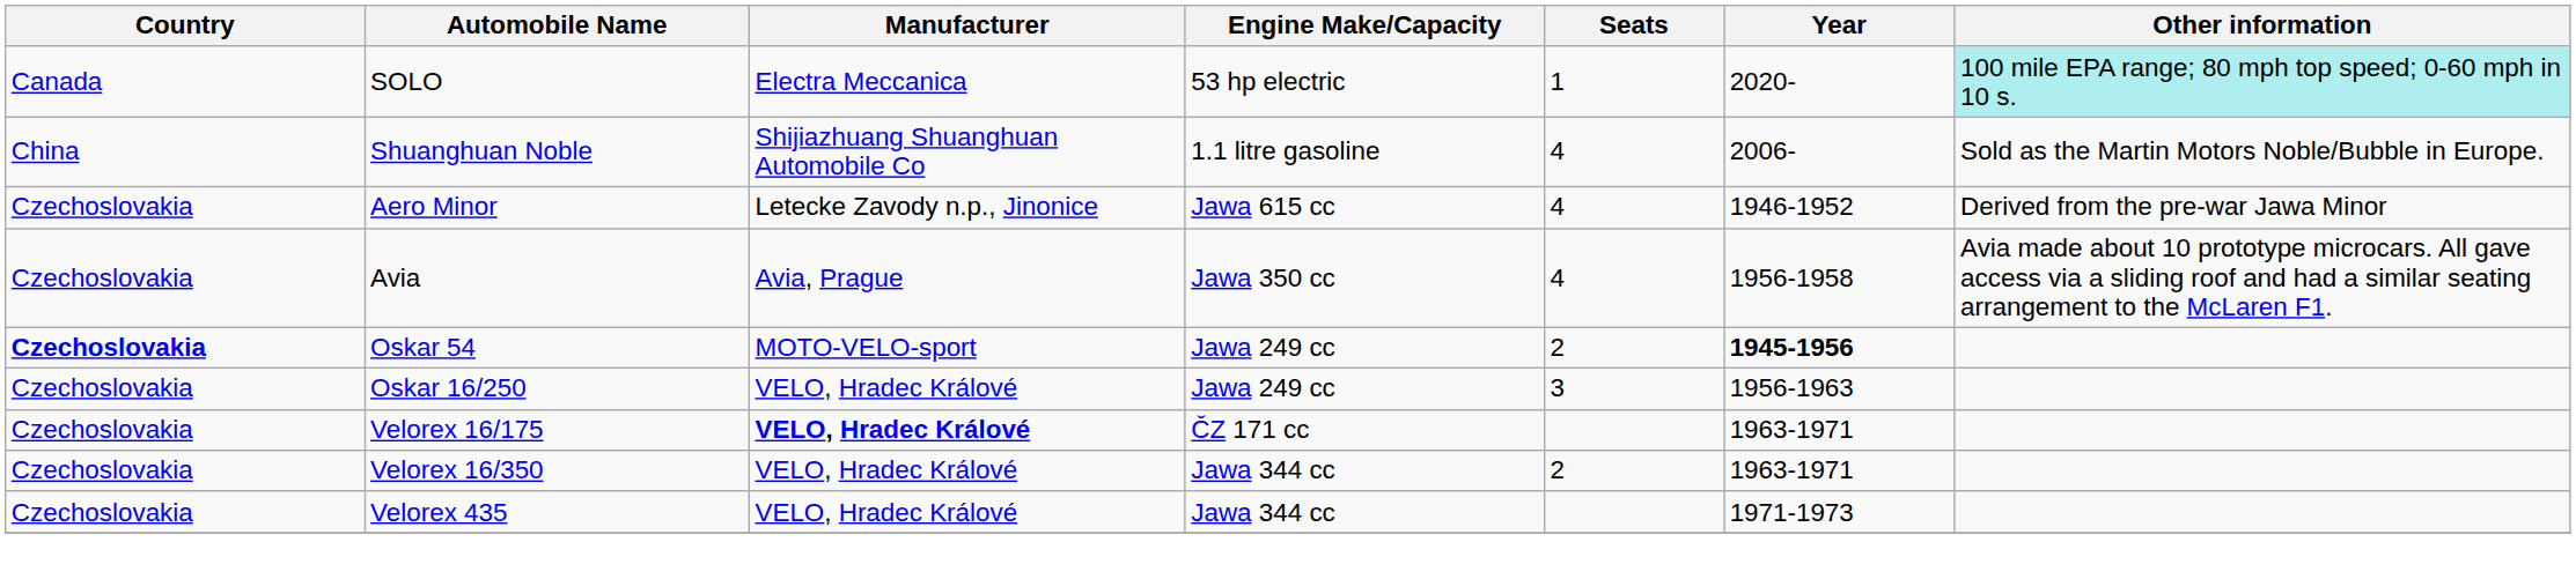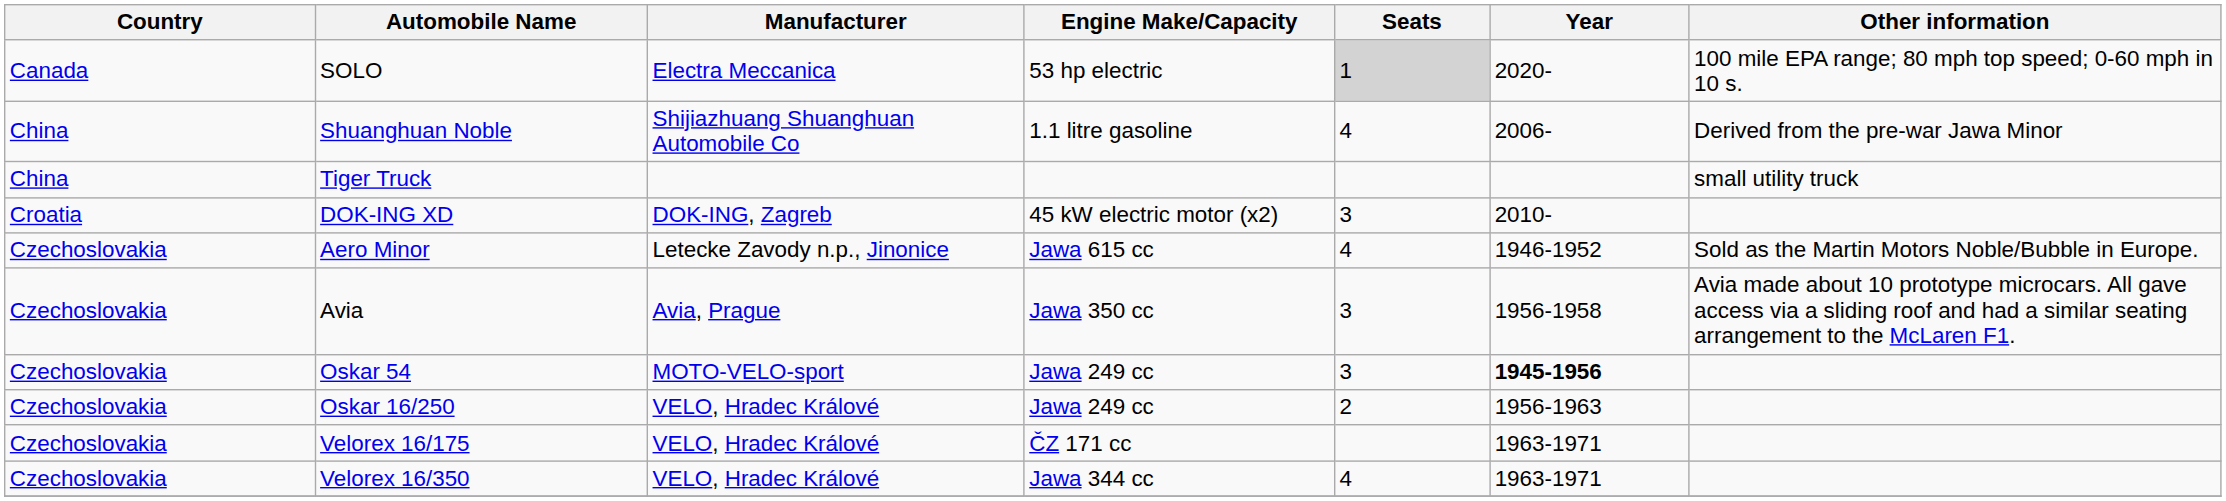 <table class="wikitable sortable"  width="100%">
 <tr>
 <th width="14%">Country</th>
 <th width="15%">Automobile Name</th>
 <th width="17%">Manufacturer</th>
 <th width="14%">Engine Make/Capacity</th>
 <th width="7%">Seats</th>
 <th width="9%">Year</th>
 <th width="24%">Other information</th>
 </tr>
 <tr>
 <td><a href='#'>Canada</a></td>
 <td>SOLO</td>
 <td><a href='#'>Electra Meccanica</a></td>
 <td>53 hp electric</td>
-<td>1</td>
+<td style="background: lightgrey;">1</td>
 <td>2020-</td>
-<td style="background: paleturquoise;">100 mile EPA range; 80 mph top speed; 0-60 mph in 10 s.</td>
+<td>100 mile EPA range; 80 mph top speed; 0-60 mph in 10 s.</td>
 </tr>
 <tr>
 <td><a href='#'>China</a></td>
 <td><a href='#'>Shuanghuan Noble</a></td>
 <td><a href='#'>Shijiazhuang Shuanghuan Automobile Co</a></td>
 <td>1.1 litre gasoline</td>
 <td>4</td>
 <td>2006-</td>
-<td>Sold as the Martin Motors Noble/Bubble in Europe.</td>
+<td>Derived from the pre-war Jawa Minor</td>
+</tr>
+<tr>
+<td><a href='#'>China</a></td>
+<td><a href='#'>Tiger Truck</a></td>
+<td></td>
+<td></td>
+<td></td>
+<td></td>
+<td>small utility truck</td>
+</tr>
+<tr>
+<td><a href='#'>Croatia</a></td>
+<td><a href='#'>DOK-ING XD</a></td>
+<td><a href='#'>DOK-ING</a>, <a href='#'>Zagreb</a></td>
+<td>45 kW electric motor (x2)</td>
+<td>3</td>
+<td>2010-</td>
+<td></td>
 </tr>
 <tr>
 <td><a href='#'>Czechoslovakia</a></td>
 <td><a href='#'>Aero Minor</a></td>
 <td>Letecke Zavody n.p., <a href='#'>Jinonice</a></td>
 <td><a href='#'>Jawa</a> 615 cc</td>
 <td>4</td>
 <td>1946-1952</td>
-<td>Derived from the pre-war Jawa Minor</td>
+<td>Sold as the Martin Motors Noble/Bubble in Europe.</td>
 </tr>
 <tr>
 <td><a href='#'>Czechoslovakia</a></td>
 <td>Avia</td>
 <td><a href='#'>Avia</a>, <a href='#'>Prague</a></td>
 <td><a href='#'>Jawa</a> 350 cc</td>
-<td>4</td>
+<td>3</td>
 <td>1956-1958</td>
 <td>Avia made about 10 prototype microcars. All gave access via a sliding roof and had a similar seating arrangement to the <a href='#'>McLaren F1</a>.</td>
 </tr>
 <tr>
-<td><strong><a href='#'>Czechoslovakia</a></strong></td>
+<td><a href='#'>Czechoslovakia</a></td>
 <td><a href='#'>Oskar 54</a></td>
 <td><a href='#'>MOTO-VELO-sport</a></td>
 <td><a href='#'>Jawa</a> 249 cc</td>
-<td>2</td>
+<td>3</td>
 <td><strong>1945-1956</strong></td>
 <td></td>
 </tr>
 <tr>
 <td><a href='#'>Czechoslovakia</a></td>
 <td><a href='#'>Oskar 16/250</a></td>
 <td><a href='#'>VELO</a>, <a href='#'>Hradec Králové</a></td>
 <td><a href='#'>Jawa</a> 249 cc</td>
-<td>3</td>
+<td>2</td>
 <td>1956-1963</td>
 <td></td>
 </tr>
 <tr>
 <td><a href='#'>Czechoslovakia</a></td>
 <td><a href='#'>Velorex 16/175</a></td>
-<td><strong><a href='#'>VELO</a>, <a href='#'>Hradec Králové</a></strong></td>
+<td><a href='#'>VELO</a>, <a href='#'>Hradec Králové</a></td>
 <td><a href='#'>ČZ</a> 171 cc</td>
 <td></td>
 <td>1963-1971</td>
 <td></td>
 </tr>
 <tr>
 <td><a href='#'>Czechoslovakia</a></td>
 <td><a href='#'>Velorex 16/350</a></td>
 <td><a href='#'>VELO</a>, <a href='#'>Hradec Králové</a></td>
 <td><a href='#'>Jawa</a> 344 cc</td>
-<td>2</td>
+<td>4</td>
 <td>1963-1971</td>
-<td></td>
-</tr>
-<tr>
-<td><a href='#'>Czechoslovakia</a></td>
-<td><a href='#'>Velorex 435</a></td>
-<td><a href='#'>VELO</a>, <a href='#'>Hradec Králové</a></td>
-<td><a href='#'>Jawa</a> 344 cc</td>
-<td></td>
-<td>1971-1973</td>
 <td></td>
 </tr>
 <tr>
 </tr>
 </table>
